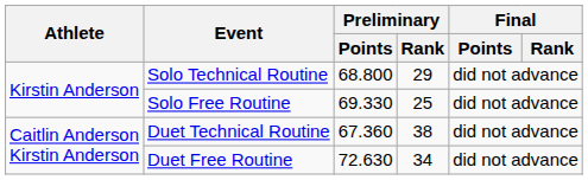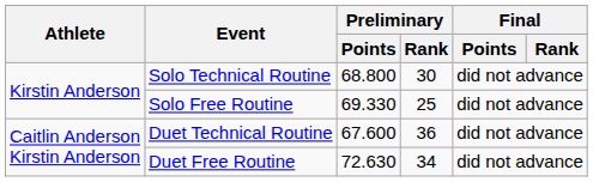 <table class=wikitable style="font-size:90%">
 <tr>
 <th rowspan="2">Athlete</th>
 <th rowspan="2">Event</th>
 <th colspan="2">Preliminary</th>
 <th colspan="2">Final</th>
 </tr>
 <tr>
 <th>Points</th>
 <th>Rank</th>
 <th>Points</th>
 <th>Rank</th>
 </tr>
 <tr>
 <td rowspan="2"><a href='#'>Kirstin Anderson</a></td>
 <td><a href='#'>Solo Technical Routine</a></td>
 <td align=center>68.800</td>
-<td align=center>29</td>
+<td align=center>30</td>
 <td align=center colspan=2>did not advance</td>
 </tr>
 <tr>
 <td><a href='#'>Solo Free Routine</a></td>
 <td align=center>69.330</td>
 <td align=center>25</td>
 <td align=center colspan=2>did not advance</td>
 </tr>
 <tr>
 <td rowspan="2"><a href='#'>Caitlin Anderson</a><br><a href='#'>Kirstin Anderson</a></td>
 <td><a href='#'>Duet Technical Routine</a></td>
-<td align=center>67.360</td>
-<td align=center>38</td>
+<td align=center>67.600</td>
+<td align=center>36</td>
 <td align=center colspan=2>did not advance</td>
 </tr>
 <tr>
 <td><a href='#'>Duet Free Routine</a></td>
 <td align=center>72.630</td>
 <td align=center>34</td>
 <td align=center colspan=2>did not advance</td>
 </tr>
 </table>
